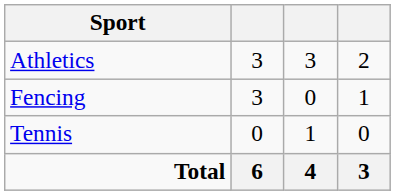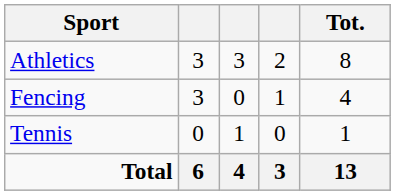 <table class="wikitable" width=30% style="font-size:100%; text-align:center;">
 <tr>
 <th>Sport</th>
 <th></th>
 <th></th>
 <th></th>
+<th>Tot.</th>
 </tr>
 <tr>
 <td align=left> <a href='#'>Athletics</a></td>
 <td>3</td>
 <td>3</td>
 <td>2</td>
+<td>8</td>
 </tr>
 <tr>
 <td align=left> <a href='#'>Fencing</a></td>
 <td>3</td>
 <td>0</td>
 <td>1</td>
+<td>4</td>
 </tr>
 <tr>
 <td align=left> <a href='#'>Tennis</a></td>
 <td>0</td>
 <td>1</td>
 <td>0</td>
+<td>1</td>
 </tr>
 <tr>
 <td align=right><strong>Total</strong></td>
 <th>6</th>
 <th>4</th>
 <th>3</th>
+<th>13</th>
 </tr>
 </table>
